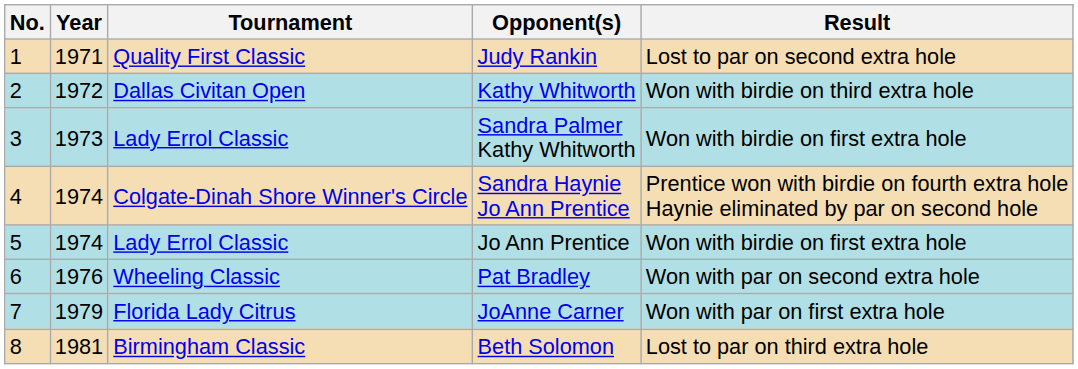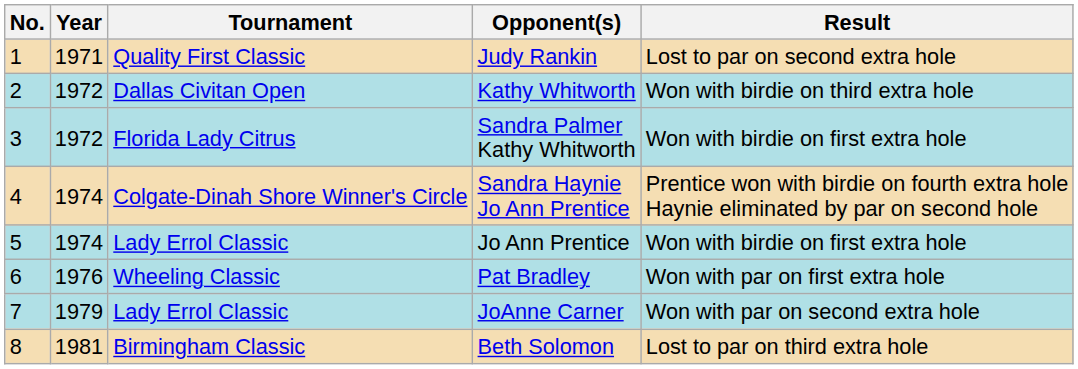 <table class="wikitable" style="font-size:95%;">
 <tr>
 <th>No.</th>
 <th>Year</th>
 <th>Tournament</th>
 <th>Opponent(s)</th>
 <th>Result</th>
 </tr>
 <tr style="background:#F5DEB3;">
 <td>1</td>
 <td>1971</td>
 <td><a href='#'>Quality First Classic</a></td>
 <td> <a href='#'>Judy Rankin</a></td>
 <td>Lost to par on second extra hole</td>
 </tr>
 <tr style="background:#B0E0E6;">
 <td>2</td>
 <td>1972</td>
 <td><a href='#'>Dallas Civitan Open</a></td>
 <td> <a href='#'>Kathy Whitworth</a></td>
 <td>Won with birdie on third extra hole</td>
 </tr>
 <tr style="background:#B0E0E6;">
 <td>3</td>
-<td>1973</td>
-<td><a href='#'>Lady Errol Classic</a></td>
+<td>1972</td>
+<td><a href='#'>Florida Lady Citrus</a></td>
 <td> <a href='#'>Sandra Palmer</a><br> Kathy Whitworth</td>
 <td>Won with birdie on first extra hole</td>
 </tr>
 <tr style="background:#F5DEB3;">
 <td>4</td>
 <td>1974</td>
 <td><a href='#'>Colgate-Dinah Shore Winner's Circle</a></td>
 <td> <a href='#'>Sandra Haynie</a><br> <a href='#'>Jo Ann Prentice</a></td>
 <td>Prentice won with birdie on fourth extra hole<br>Haynie eliminated by par on second hole</td>
 </tr>
 <tr style="background:#B0E0E6;">
 <td>5</td>
 <td>1974</td>
 <td><a href='#'>Lady Errol Classic</a></td>
 <td> Jo Ann Prentice</td>
 <td>Won with birdie on first extra hole</td>
 </tr>
 <tr style="background:#B0E0E6;">
 <td>6</td>
 <td>1976</td>
 <td><a href='#'>Wheeling Classic</a></td>
 <td> <a href='#'>Pat Bradley</a></td>
-<td>Won with par on second extra hole</td>
+<td>Won with par on first extra hole</td>
 </tr>
 <tr style="background:#B0E0E6;">
 <td>7</td>
 <td>1979</td>
-<td><a href='#'>Florida Lady Citrus</a></td>
+<td><a href='#'>Lady Errol Classic</a></td>
 <td> <a href='#'>JoAnne Carner</a></td>
-<td>Won with par on first extra hole</td>
+<td>Won with par on second extra hole</td>
 </tr>
 <tr style="background:#F5DEB3;">
 <td>8</td>
 <td>1981</td>
 <td><a href='#'>Birmingham Classic</a></td>
 <td> <a href='#'>Beth Solomon</a></td>
 <td>Lost to par on third extra hole</td>
 </tr>
 </table>
